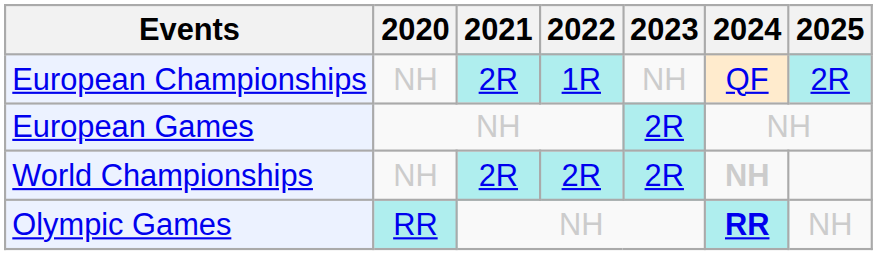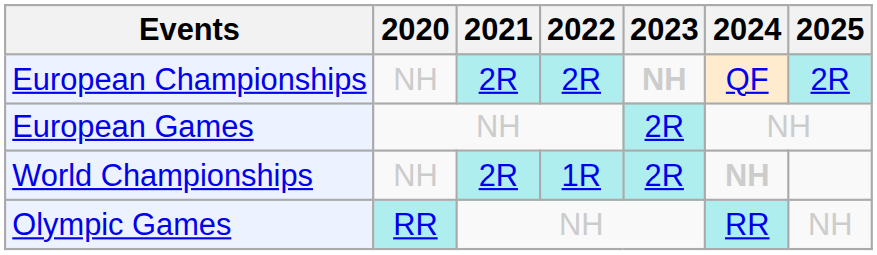 <table style='font-size: 90%; text-align:center;' class='wikitable'>
 <tr>
 <th>Events</th>
 <th>2020</th>
 <th>2021</th>
 <th>2022</th>
 <th>2023</th>
 <th>2024</th>
 <th>2025</th>
 </tr>
 <tr>
 <td bgcolor="#ECF2FF"; align="left"><a href='#'>European Championships</a></td>
 <td style=color:#ccc>NH</td>
 <td bgcolor=AFEEEE><a href='#'>2R</a></td>
-<td bgcolor=AFEEEE><a href='#'>1R</a></td>
-<td style=color:#ccc>NH</td>
+<td bgcolor=AFEEEE><a href='#'>2R</a></td>
+<td style=color:#ccc><strong>NH</strong></td>
 <td bgcolor=FFEBCD><a href='#'>QF</a></td>
 <td bgcolor=AFEEEE><a href='#'>2R</a></td>
 </tr>
 <tr>
 <td bgcolor="#ECF2FF"; align="left"><a href='#'>European Games</a></td>
 <td colspan="3" style=color:#ccc>NH</td>
 <td bgcolor=AFEEEE><a href='#'>2R</a></td>
 <td colspan="3" style=color:#ccc>NH</td>
 </tr>
 <tr>
 <td bgcolor="#ECF2FF"; align="left"><a href='#'>World Championships</a></td>
 <td style=color:#ccc>NH</td>
 <td bgcolor=AFEEEE><a href='#'>2R</a></td>
-<td bgcolor=AFEEEE><a href='#'>2R</a></td>
+<td bgcolor=AFEEEE><a href='#'>1R</a></td>
 <td bgcolor=AFEEEE><a href='#'>2R</a></td>
 <td style=color:#ccc><strong>NH</strong></td>
 <td></td>
 </tr>
 <tr>
 <td bgcolor="#ECF2FF"; align="left"><a href='#'>Olympic Games</a></td>
 <td bgcolor=AFEEEE><a href='#'>RR</a></td>
 <td colspan="3" style=color:#ccc>NH</td>
-<td bgcolor=AFEEEE><strong><a href='#'>RR</a></strong></td>
+<td bgcolor=AFEEEE><a href='#'>RR</a></td>
 <td colspan="3" style=color:#ccc>NH</td>
 </tr>
 </table>
